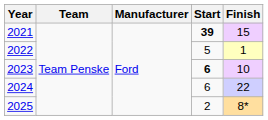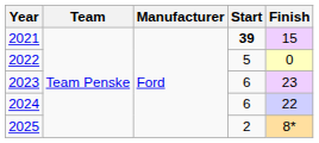 <table class="wikitable" style="font-size: 90%;">
 <tr>
 <th>Year</th>
 <th>Team</th>
 <th>Manufacturer</th>
 <th>Start</th>
 <th>Finish</th>
 </tr>
 <tr>
 <td><a href='#'>2021</a></td>
 <td rowspan=5><a href='#'>Team Penske</a></td>
 <td rowspan=5><a href='#'>Ford</a></td>
 <td align=center><strong>39</strong></td>
 <td align=center style="background:#EFCFFF;">15</td>
 </tr>
 <tr>
 <td><a href='#'>2022</a></td>
 <td align=center>5</td>
-<td align=center style="background:#FFFFBF;">1</td>
+<td align=center style="background:#FFFFBF;">0</td>
 </tr>
 <tr>
 <td><a href='#'>2023</a></td>
-<td align=center><strong>6</strong></td>
-<td align=center style="background:#EFCFFF;">10</td>
+<td align=center>6</td>
+<td align=center style="background:#EFCFFF;">23</td>
 </tr>
 <tr>
 <td><a href='#'>2024</a></td>
 <td align=center>6</td>
 <td align=center style="background:#CFCFFF;">22</td>
 </tr>
 <tr>
 <td><a href='#'>2025</a></td>
 <td align=center>2</td>
 <td align=center style="background:#FFDF9F;">8*</td>
 </tr>
 </table>
